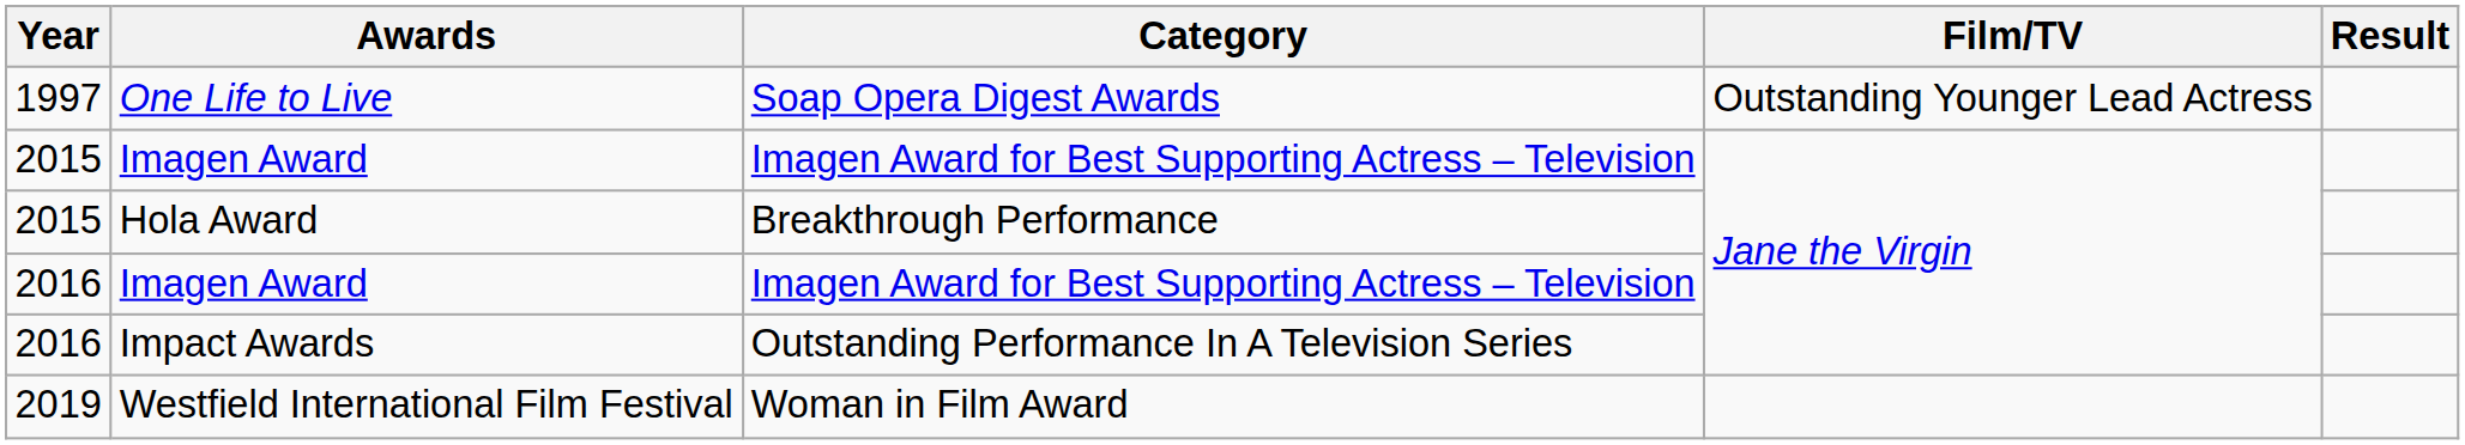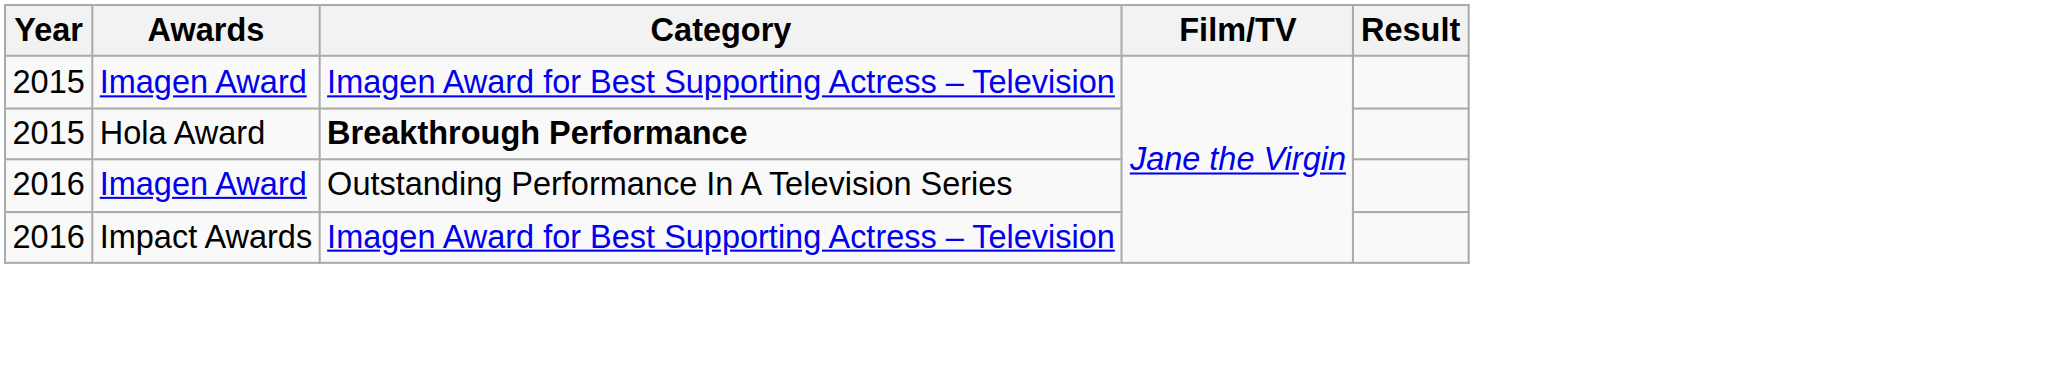 <table class="wikitable sortable">
 <tr>
 <th>Year</th>
 <th>Awards</th>
 <th>Category</th>
 <th>Film/TV</th>
 <th>Result</th>
-</tr>
-<tr>
-<td>1997</td>
-<td><em><a href='#'>One Life to Live</a></em></td>
-<td><a href='#'>Soap Opera Digest Awards</a></td>
-<td>Outstanding Younger Lead Actress</td>
-<td></td>
 </tr>
 <tr>
 <td>2015</td>
 <td><a href='#'>Imagen Award</a></td>
 <td><a href='#'>Imagen Award for Best Supporting Actress – Television</a></td>
 <td rowspan="4"><em><a href='#'>Jane the Virgin</a></em></td>
 <td></td>
 </tr>
 <tr>
 <td>2015</td>
 <td>Hola Award</td>
-<td>Breakthrough Performance</td>
+<td><strong>Breakthrough Performance</strong></td>
 <td></td>
 </tr>
 <tr>
 <td>2016</td>
 <td><a href='#'>Imagen Award</a></td>
-<td><a href='#'>Imagen Award for Best Supporting Actress – Television</a></td>
+<td>Outstanding Performance In A Television Series</td>
 <td></td>
 </tr>
 <tr>
 <td>2016</td>
 <td>Impact Awards</td>
-<td>Outstanding Performance In A Television Series</td>
-<td></td>
-</tr>
-<tr>
-<td>2019</td>
-<td>Westfield International Film Festival</td>
-<td>Woman in Film Award</td>
-<td></td>
+<td><a href='#'>Imagen Award for Best Supporting Actress – Television</a></td>
 <td></td>
 </tr>
 </table>
